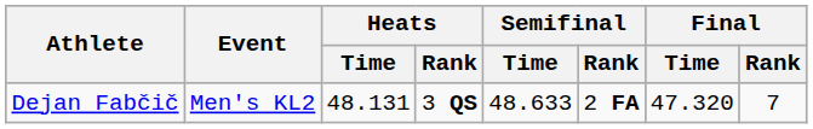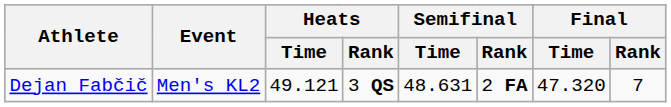 <table class="wikitable" style="font-size:90%">
 <tr>
 <th rowspan="2">Athlete</th>
 <th rowspan="2">Event</th>
 <th colspan="2">Heats</th>
 <th colspan="2">Semifinal</th>
 <th colspan="2">Final</th>
 </tr>
 <tr>
 <th>Time</th>
 <th>Rank</th>
 <th>Time</th>
 <th>Rank</th>
 <th>Time</th>
 <th>Rank</th>
 </tr>
 <tr align=center>
 <td align=left><a href='#'>Dejan Fabčič</a></td>
 <td align=left><a href='#'>Men's KL2</a></td>
-<td>48.131</td>
+<td>49.121</td>
 <td>3 <strong>QS</strong></td>
-<td>48.633</td>
+<td>48.631</td>
 <td>2 <strong>FA</strong></td>
 <td>47.320</td>
 <td>7</td>
 </tr>
 </table>
